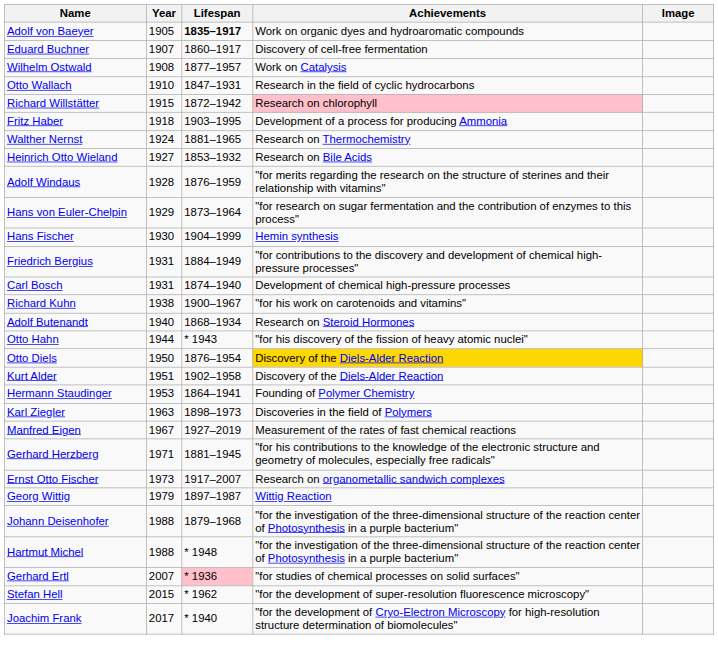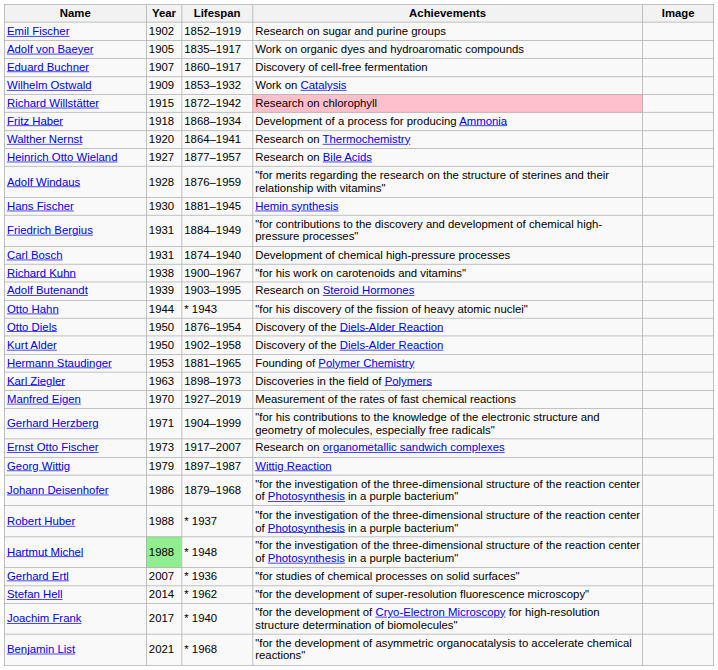 <table class="wikitable toptextcells" style="max-width:1000px;">
 <tr class="hintergrundfarbe8">
 <th width="20%">Name</th>
 <th width="5%">Year</th>
 <th width="10%">Lifespan</th>
 <th width="55%">Achievements</th>
 <th width="10%">Image</th>
 </tr>
 <tr>
+<td><a href='#'>Emil Fischer</a></td>
+<td>1902</td>
+<td>1852–1919</td>
+<td>Research on sugar and purine groups</td>
+<td></td>
+</tr>
+<tr>
 <td><a href='#'>Adolf von Baeyer</a></td>
 <td>1905</td>
-<td><strong>1835–1917</strong></td>
+<td>1835–1917</td>
 <td>Work on organic dyes and hydroaromatic compounds</td>
 <td></td>
 </tr>
 <tr>
 <td><a href='#'>Eduard Buchner</a></td>
 <td>1907</td>
 <td>1860–1917</td>
 <td>Discovery of cell-free fermentation</td>
 <td></td>
 </tr>
 <tr>
 <td><a href='#'>Wilhelm Ostwald</a></td>
-<td>1908</td>
-<td>1877–1957</td>
+<td>1909</td>
+<td>1853–1932</td>
 <td>Work on <a href='#'>Catalysis</a></td>
-<td></td>
-</tr>
-<tr>
-<td><a href='#'>Otto Wallach</a></td>
-<td>1910</td>
-<td>1847–1931</td>
-<td>Research in the field of cyclic hydrocarbons</td>
 <td></td>
 </tr>
 <tr>
 <td><a href='#'>Richard Willstätter</a></td>
 <td>1915</td>
 <td>1872–1942</td>
 <td style="background: pink;">Research on chlorophyll</td>
 <td></td>
 </tr>
 <tr>
 <td><a href='#'>Fritz Haber</a></td>
 <td>1918</td>
-<td>1903–1995</td>
+<td>1868–1934</td>
 <td>Development of a process for producing <a href='#'>Ammonia</a></td>
 <td></td>
 </tr>
 <tr>
 <td><a href='#'>Walther Nernst</a></td>
-<td>1924</td>
-<td>1881–1965</td>
+<td>1920</td>
+<td>1864–1941</td>
 <td>Research on <a href='#'>Thermochemistry</a></td>
 <td></td>
 </tr>
 <tr>
 <td><a href='#'>Heinrich Otto Wieland</a></td>
 <td>1927</td>
-<td>1853–1932</td>
+<td>1877–1957</td>
 <td>Research on <a href='#'>Bile Acids</a></td>
 <td></td>
 </tr>
 <tr>
 <td><a href='#'>Adolf Windaus</a></td>
 <td>1928</td>
 <td>1876–1959</td>
 <td>"for merits regarding the research on the structure of sterines and their relationship with vitamins"</td>
 <td></td>
 </tr>
 <tr>
-<td><a href='#'>Hans von Euler-Chelpin</a></td>
-<td>1929</td>
-<td>1873–1964</td>
-<td>"for research on sugar fermentation and the contribution of enzymes to this process"</td>
-<td></td>
-</tr>
-<tr>
 <td><a href='#'>Hans Fischer</a></td>
 <td>1930</td>
-<td>1904–1999</td>
+<td>1881–1945</td>
 <td><a href='#'>Hemin synthesis</a></td>
 <td></td>
 </tr>
 <tr>
 <td><a href='#'>Friedrich Bergius</a></td>
 <td>1931</td>
 <td>1884–1949</td>
 <td>"for contributions to the discovery and development of chemical high-pressure processes"</td>
 <td></td>
 </tr>
 <tr>
 <td><a href='#'>Carl Bosch</a></td>
 <td>1931</td>
 <td>1874–1940</td>
 <td>Development of chemical high-pressure processes</td>
 <td></td>
 </tr>
 <tr>
 <td><a href='#'>Richard Kuhn</a></td>
 <td>1938</td>
 <td>1900–1967</td>
 <td>"for his work on carotenoids and vitamins"</td>
 <td></td>
 </tr>
 <tr>
 <td><a href='#'>Adolf Butenandt</a></td>
-<td>1940</td>
-<td>1868–1934</td>
+<td>1939</td>
+<td>1903–1995</td>
 <td>Research on <a href='#'>Steroid Hormones</a></td>
 <td></td>
 </tr>
 <tr>
 <td><a href='#'>Otto Hahn</a></td>
 <td>1944</td>
 <td>* 1943</td>
 <td>"for his discovery of the fission of heavy atomic nuclei"</td>
 <td></td>
 </tr>
 <tr>
 <td><a href='#'>Otto Diels</a></td>
 <td>1950</td>
 <td>1876–1954</td>
-<td style="background: gold;">Discovery of the <a href='#'>Diels-Alder Reaction</a></td>
+<td>Discovery of the <a href='#'>Diels-Alder Reaction</a></td>
 <td></td>
 </tr>
 <tr>
 <td><a href='#'>Kurt Alder</a></td>
-<td>1951</td>
+<td>1950</td>
 <td>1902–1958</td>
 <td>Discovery of the <a href='#'>Diels-Alder Reaction</a></td>
 <td></td>
 </tr>
 <tr>
 <td><a href='#'>Hermann Staudinger</a></td>
 <td>1953</td>
-<td>1864–1941</td>
+<td>1881–1965</td>
 <td>Founding of <a href='#'>Polymer Chemistry</a></td>
 <td></td>
 </tr>
 <tr>
 <td><a href='#'>Karl Ziegler</a></td>
 <td>1963</td>
 <td>1898–1973</td>
 <td>Discoveries in the field of <a href='#'>Polymers</a></td>
 <td></td>
 </tr>
 <tr>
 <td><a href='#'>Manfred Eigen</a></td>
-<td>1967</td>
+<td>1970</td>
 <td>1927–2019</td>
 <td>Measurement of the rates of fast chemical reactions</td>
 <td></td>
 </tr>
 <tr>
 <td><a href='#'>Gerhard Herzberg</a></td>
 <td>1971</td>
-<td>1881–1945</td>
+<td>1904–1999</td>
 <td>"for his contributions to the knowledge of the electronic structure and geometry of molecules, especially free radicals"</td>
 <td></td>
 </tr>
 <tr>
 <td><a href='#'>Ernst Otto Fischer</a></td>
 <td>1973</td>
 <td>1917–2007</td>
 <td>Research on <a href='#'>organometallic sandwich complexes</a></td>
 <td></td>
 </tr>
 <tr>
 <td><a href='#'>Georg Wittig</a></td>
 <td>1979</td>
 <td>1897–1987</td>
 <td><a href='#'>Wittig Reaction</a></td>
 <td></td>
 </tr>
 <tr>
 <td><a href='#'>Johann Deisenhofer</a></td>
-<td>1988</td>
+<td>1986</td>
 <td>1879–1968</td>
 <td>"for the investigation of the three-dimensional structure of the reaction center of <a href='#'>Photosynthesis</a> in a purple bacterium"</td>
 <td></td>
 </tr>
 <tr>
+<td><a href='#'>Robert Huber</a></td>
+<td>1988</td>
+<td>* 1937</td>
+<td>"for the investigation of the three-dimensional structure of the reaction center of <a href='#'>Photosynthesis</a> in a purple bacterium"</td>
+<td></td>
+</tr>
+<tr>
 <td><a href='#'>Hartmut Michel</a></td>
-<td>1988</td>
+<td style="background: lightgreen;">1988</td>
 <td>* 1948</td>
 <td>"for the investigation of the three-dimensional structure of the reaction center of <a href='#'>Photosynthesis</a> in a purple bacterium"</td>
 <td></td>
 </tr>
 <tr>
 <td><a href='#'>Gerhard Ertl</a></td>
 <td>2007</td>
-<td style="background: pink;">* 1936</td>
+<td>* 1936</td>
 <td>"for studies of chemical processes on solid surfaces"</td>
 <td></td>
 </tr>
 <tr>
 <td><a href='#'>Stefan Hell</a></td>
-<td>2015</td>
+<td>2014</td>
 <td>* 1962</td>
 <td>"for the development of super-resolution fluorescence microscopy"</td>
 <td></td>
 </tr>
 <tr>
 <td><a href='#'>Joachim Frank</a></td>
 <td>2017</td>
 <td>* 1940</td>
 <td>"for the development of <a href='#'>Cryo-Electron Microscopy</a> for high-resolution structure determination of biomolecules"</td>
 <td></td>
 </tr>
+<tr>
+<td><a href='#'>Benjamin List</a></td>
+<td>2021</td>
+<td>* 1968</td>
+<td>"for the development of asymmetric organocatalysis to accelerate chemical reactions"</td>
+<td></td>
+</tr>
 </table>
